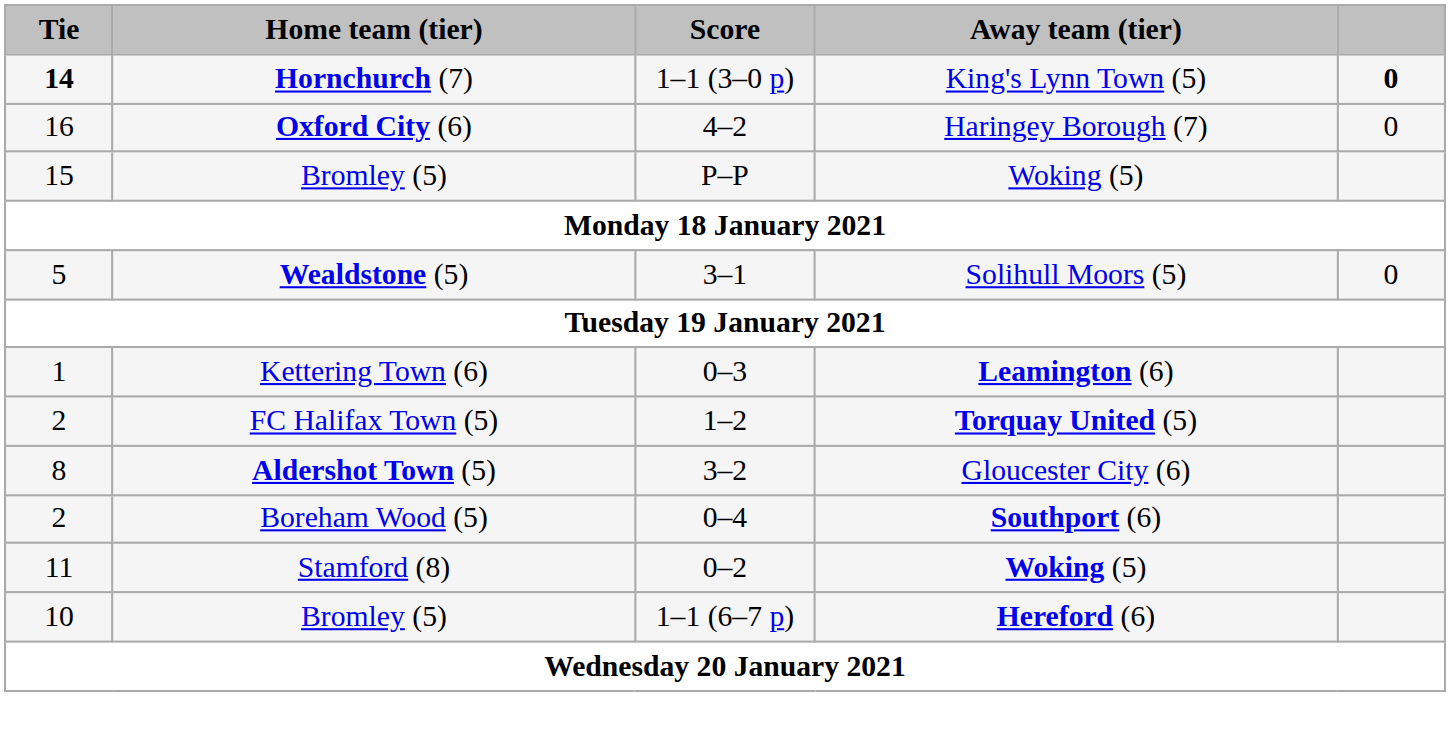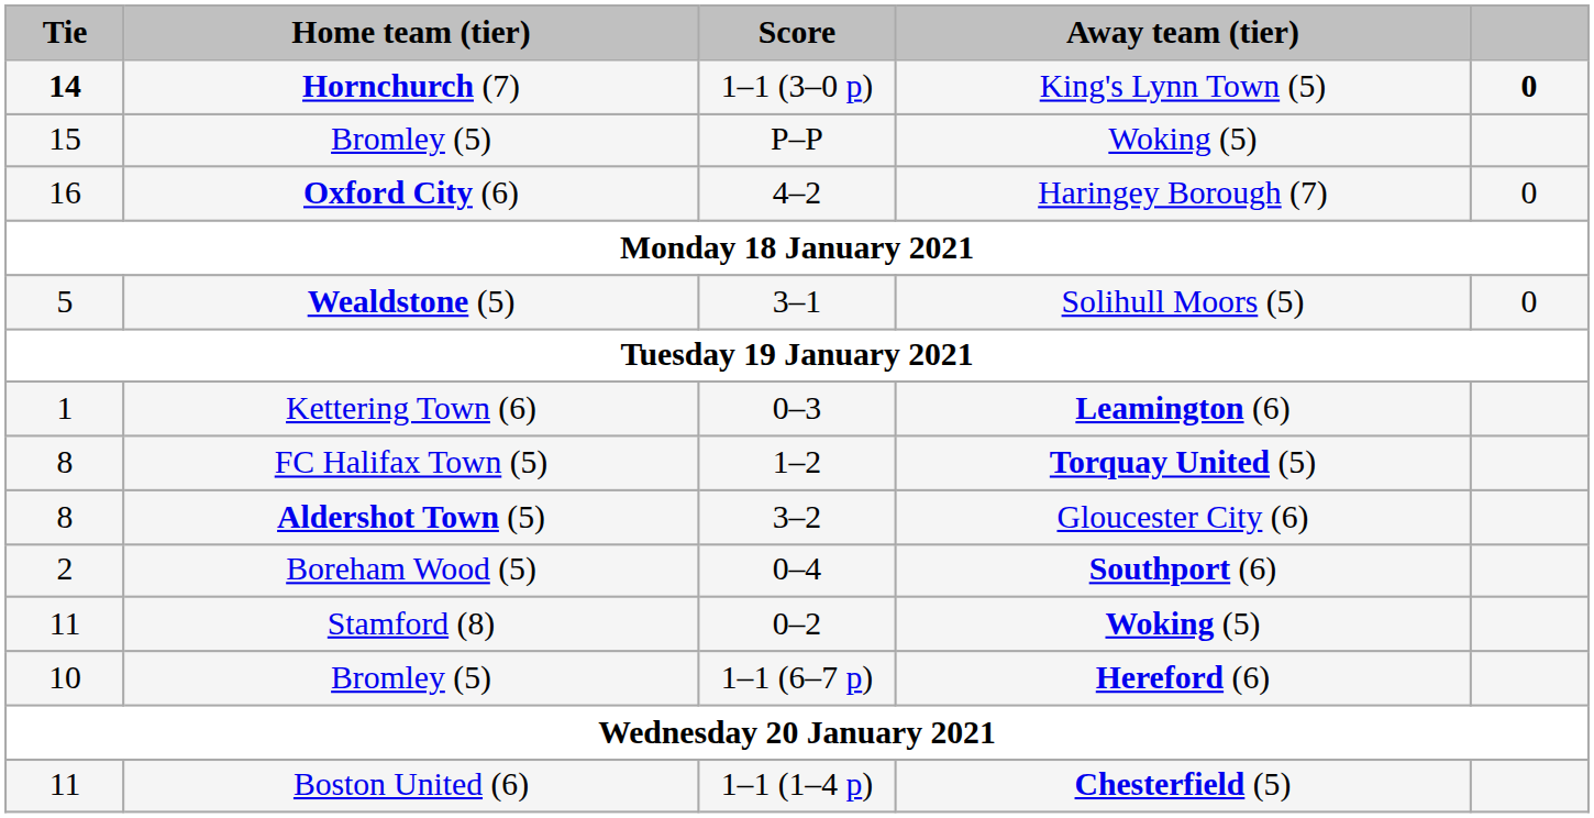 <table class="wikitable" style="width: 700px; background:WhiteSmoke; text-align:center; font-size:90%">
 <tr>
 <td scope="col" style="width:  7.50%; background:silver;"><strong>Tie</strong></td>
 <td scope="col" style="width: 36.25%; background:silver;"><strong>Home team (tier)</strong></td>
 <td scope="col" style="width: 12.50%; background:silver;"><strong>Score</strong></td>
 <td scope="col" style="width: 36.25%; background:silver;"><strong>Away team (tier)</strong></td>
 <td scope="col" style="width:  7.50%; background:silver;"><strong></strong></td>
 </tr>
 <tr>
 <td><strong>14</strong></td>
 <td><strong><a href='#'>Hornchurch</a></strong> (7)</td>
 <td>1–1 (3–0 <a href='#'>p</a>)</td>
 <td><a href='#'>King's Lynn Town</a> (5)</td>
 <td><strong>0</strong></td>
 </tr>
 <tr>
+<td>15</td>
+<td><a href='#'>Bromley</a> (5)</td>
+<td>P–P</td>
+<td><a href='#'>Woking</a> (5)</td>
+<td></td>
+</tr>
+<tr>
 <td>16</td>
 <td><strong><a href='#'>Oxford City</a></strong> (6)</td>
 <td>4–2</td>
 <td><a href='#'>Haringey Borough</a> (7)</td>
 <td>0</td>
-</tr>
-<tr>
-<td>15</td>
-<td><a href='#'>Bromley</a> (5)</td>
-<td>P–P</td>
-<td><a href='#'>Woking</a> (5)</td>
-<td></td>
 </tr>
 <tr>
 <td colspan="5" style= background:White><strong>Monday 18 January 2021</strong></td>
 </tr>
 <tr>
 <td>5</td>
 <td><strong><a href='#'>Wealdstone</a></strong> (5)</td>
 <td>3–1</td>
 <td><a href='#'>Solihull Moors</a> (5)</td>
 <td>0</td>
 </tr>
 <tr>
 <td colspan="5" style= background:White><strong>Tuesday 19 January 2021</strong></td>
 </tr>
 <tr>
 <td>1</td>
 <td><a href='#'>Kettering Town</a> (6)</td>
 <td>0–3</td>
 <td><strong><a href='#'>Leamington</a></strong> (6)</td>
 <td></td>
 </tr>
 <tr>
-<td>2</td>
+<td>8</td>
 <td><a href='#'>FC Halifax Town</a> (5)</td>
 <td>1–2</td>
 <td><strong><a href='#'>Torquay United</a></strong> (5)</td>
 <td></td>
 </tr>
 <tr>
 <td>8</td>
 <td><strong><a href='#'>Aldershot Town</a></strong> (5)</td>
 <td>3–2</td>
 <td><a href='#'>Gloucester City</a> (6)</td>
 <td></td>
 </tr>
 <tr>
 <td>2</td>
 <td><a href='#'>Boreham Wood</a> (5)</td>
 <td>0–4</td>
 <td><strong><a href='#'>Southport</a></strong> (6)</td>
 <td></td>
 </tr>
 <tr>
 <td>11</td>
 <td><a href='#'>Stamford</a> (8)</td>
 <td>0–2</td>
 <td><strong><a href='#'>Woking</a></strong> (5)</td>
 <td></td>
 </tr>
 <tr>
 <td>10</td>
 <td><a href='#'>Bromley</a> (5)</td>
 <td>1–1 (6–7 <a href='#'>p</a>)</td>
 <td><strong><a href='#'>Hereford</a></strong> (6)</td>
 <td></td>
 </tr>
 <tr>
 <td colspan="5" style= background:White><strong>Wednesday 20 January 2021</strong></td>
 </tr>
+<tr>
+<td>11</td>
+<td><a href='#'>Boston United</a> (6)</td>
+<td>1–1 (1–4 <a href='#'>p</a>)</td>
+<td><strong><a href='#'>Chesterfield</a></strong> (5)</td>
+<td></td>
+</tr>
 </table>
